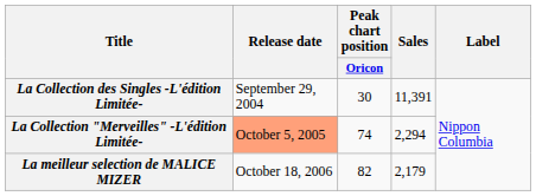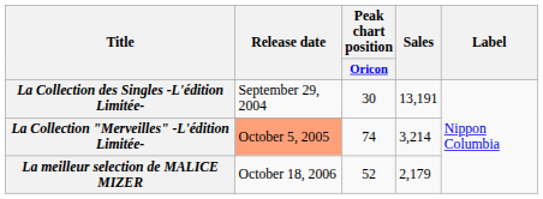 <table class="wikitable plainrowheaders">
 <tr>
 <th scope="col" rowspan="2">Title</th>
 <th scope="col" rowspan="2">Release date</th>
 <th scope="col" colspan="1">Peak chart position</th>
 <th scope="col" rowspan="2">Sales</th>
 <th scope="col" rowspan="2">Label</th>
 </tr>
 <tr>
 <th scope="col" style="width:3em;font-size:90%"><a href='#'>Oricon</a><br></th>
 </tr>
 <tr>
 <th scope="row"><em>La Collection des Singles -L'édition Limitée-</em></th>
 <td>September 29, 2004</td>
 <td align="center">30</td>
-<td>11,391</td>
+<td>13,191</td>
 <td rowspan="3"><a href='#'>Nippon Columbia</a></td>
 </tr>
 <tr>
 <th scope="row"><em>La Collection "Merveilles" -L'édition Limitée-</em></th>
 <td style="background: lightsalmon;">October 5, 2005</td>
 <td align="center">74</td>
-<td>2,294</td>
+<td>3,214</td>
 </tr>
 <tr>
 <th scope="row"><em>La meilleur selection de MALICE MIZER</em></th>
 <td>October 18, 2006</td>
-<td align="center">82</td>
+<td align="center">52</td>
 <td>2,179</td>
 </tr>
 </table>
